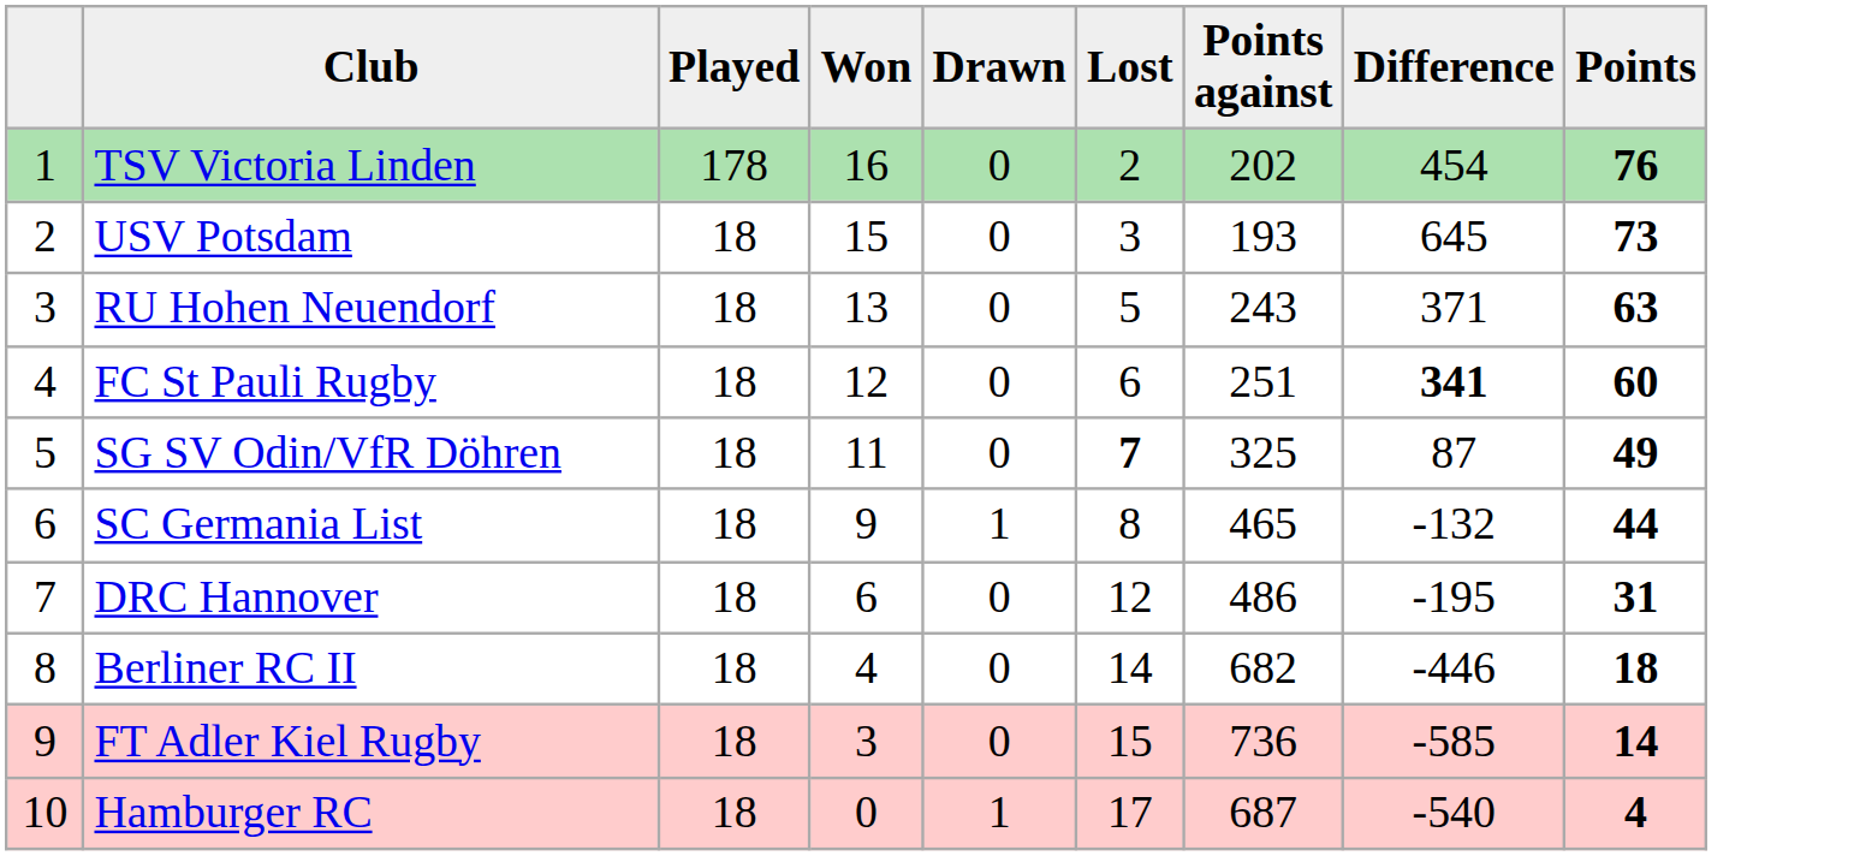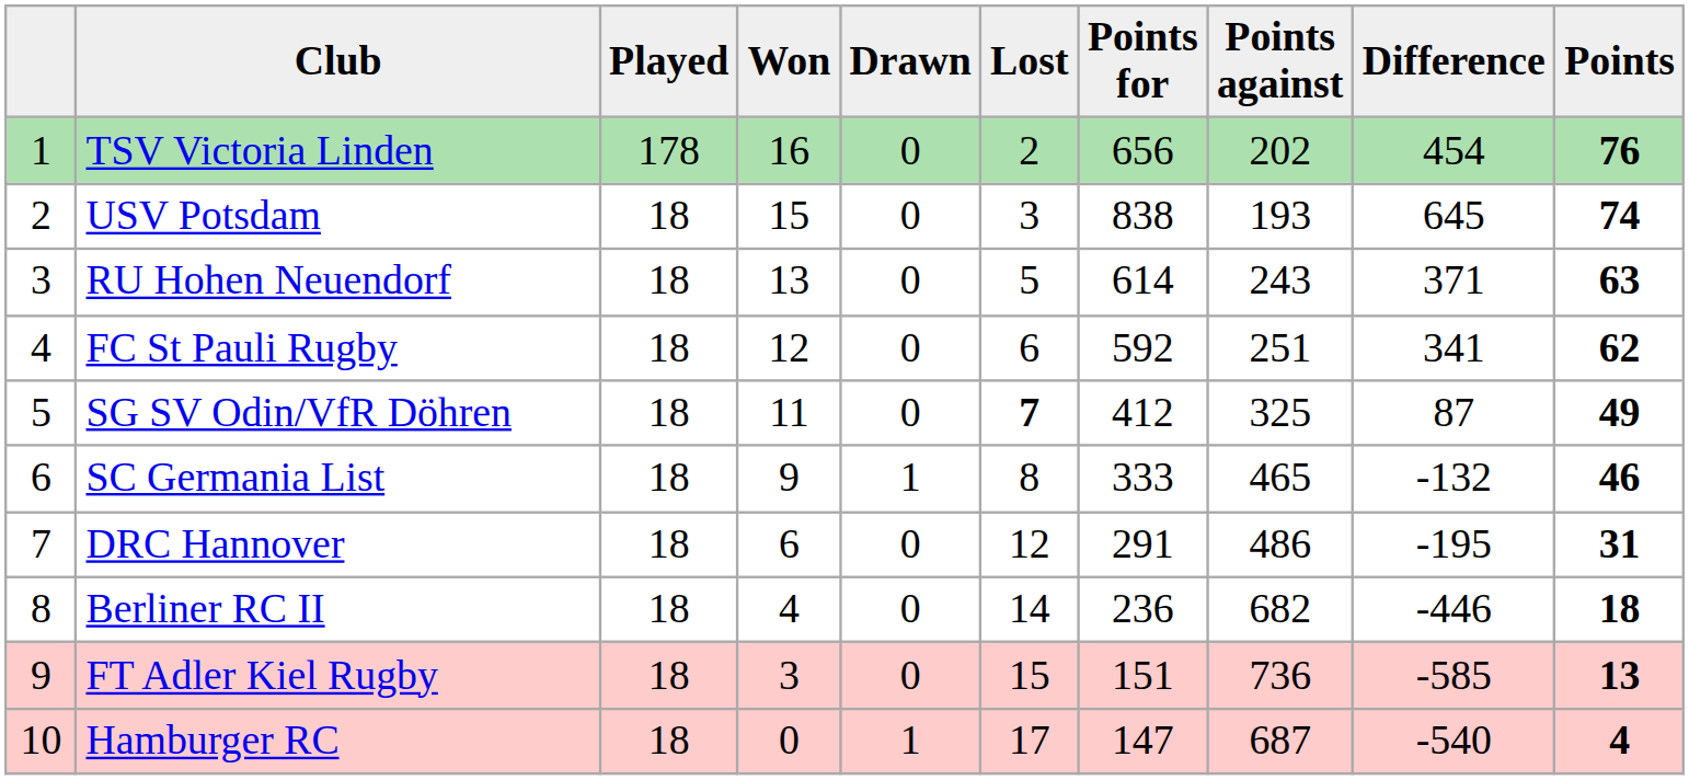 <table class="wikitable" style="text-align: center;">
 <tr>
 <th style="background:#efefef; width:20px;"></th>
 <th style="background:#efefef; width:195px;">Club</th>
 <th style="background:#efefef; width:20px;">Played</th>
 <th style="background:#efefef; width:20px;">Won</th>
 <th style="background:#efefef; width:20px;">Drawn</th>
 <th style="background:#efefef; width:20px;">Lost</th>
+<th style="background:#efefef; width:20px;">Points for</th>
 <th style="background:#efefef; width:20px;">Points against</th>
 <th style="background:#efefef; width:20px;">Difference</th>
 <th style="background:#efefef; width:20px;">Points</th>
 </tr>
 <tr style="background:#ace1af; text-align:center;">
 <td>1</td>
 <td align=left><a href='#'>TSV Victoria Linden</a></td>
 <td>178</td>
 <td>16</td>
 <td>0</td>
 <td>2</td>
+<td>656</td>
 <td>202</td>
 <td>454</td>
 <td><strong>76</strong></td>
 </tr>
 <tr style="background:#fff; text-align:center;">
 <td>2</td>
 <td align=left><a href='#'>USV Potsdam</a></td>
 <td>18</td>
 <td>15</td>
 <td>0</td>
 <td>3</td>
+<td>838</td>
 <td>193</td>
 <td>645</td>
-<td><strong>73</strong></td>
+<td><strong>74</strong></td>
 </tr>
 <tr style="background:#fff; text-align:center;">
 <td>3</td>
 <td align=left><a href='#'>RU Hohen Neuendorf</a></td>
 <td>18</td>
 <td>13</td>
 <td>0</td>
 <td>5</td>
+<td>614</td>
 <td>243</td>
 <td>371</td>
 <td><strong>63</strong></td>
 </tr>
 <tr style="background:#fff; text-align:center;">
 <td>4</td>
 <td align=left><a href='#'>FC St Pauli Rugby</a></td>
 <td>18</td>
 <td>12</td>
 <td>0</td>
 <td>6</td>
+<td>592</td>
 <td>251</td>
-<td><strong>341</strong></td>
-<td><strong>60</strong></td>
+<td>341</td>
+<td><strong>62</strong></td>
 </tr>
 <tr style="background:#fff; text-align:center;">
 <td>5</td>
 <td align=left><a href='#'>SG SV Odin/VfR Döhren</a></td>
 <td>18</td>
 <td>11</td>
 <td>0</td>
 <td><strong>7</strong></td>
+<td>412</td>
 <td>325</td>
 <td>87</td>
 <td><strong>49</strong></td>
 </tr>
 <tr style="background:#fff; text-align:center;">
 <td>6</td>
 <td align=left><a href='#'>SC Germania List</a></td>
 <td>18</td>
 <td>9</td>
 <td>1</td>
 <td>8</td>
+<td>333</td>
 <td>465</td>
 <td>-132</td>
-<td><strong>44</strong></td>
+<td><strong>46</strong></td>
 </tr>
 <tr style="background:#fff; text-align:center;">
 <td>7</td>
 <td align=left><a href='#'>DRC Hannover</a></td>
 <td>18</td>
 <td>6</td>
 <td>0</td>
 <td>12</td>
+<td>291</td>
 <td>486</td>
 <td>-195</td>
 <td><strong>31</strong></td>
 </tr>
 <tr style="background:#fff; text-align:center;">
 <td>8</td>
 <td align=left><a href='#'>Berliner RC II</a></td>
 <td>18</td>
 <td>4</td>
 <td>0</td>
 <td>14</td>
+<td>236</td>
 <td>682</td>
 <td>-446</td>
 <td><strong>18</strong></td>
 </tr>
 <tr style="background:#fcc; text-align:center;">
 <td>9</td>
 <td align=left><a href='#'>FT Adler Kiel Rugby</a></td>
 <td>18</td>
 <td>3</td>
 <td>0</td>
 <td>15</td>
+<td>151</td>
 <td>736</td>
 <td>-585</td>
-<td><strong>14</strong></td>
+<td><strong>13</strong></td>
 </tr>
 <tr style="background:#fcc; text-align:center;">
 <td>10</td>
 <td align=left><a href='#'>Hamburger RC</a></td>
 <td>18</td>
 <td>0</td>
 <td>1</td>
 <td>17</td>
+<td>147</td>
 <td>687</td>
 <td>-540</td>
 <td><strong>4</strong></td>
 </tr>
 </table>
